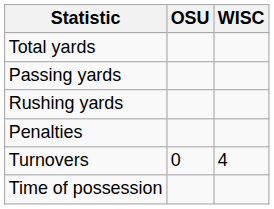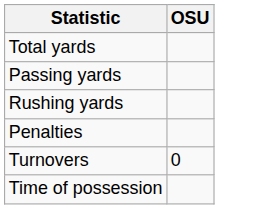 <table class="wikitable">
 <tr>
 <th>Statistic</th>
 <th>OSU</th>
-<th>WISC</th>
 </tr>
 <tr>
 <td>Total yards</td>
-<td></td>
 <td></td>
 </tr>
 <tr>
 <td>Passing yards</td>
 <td></td>
-<td></td>
 </tr>
 <tr>
 <td>Rushing yards</td>
-<td></td>
 <td></td>
 </tr>
 <tr>
 <td>Penalties</td>
 <td></td>
-<td></td>
 </tr>
 <tr>
 <td>Turnovers</td>
 <td>0</td>
-<td>4</td>
 </tr>
 <tr>
 <td>Time of possession</td>
 <td></td>
-<td></td>
 </tr>
 </table>
